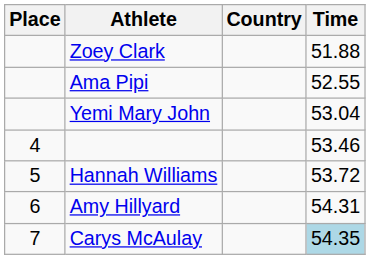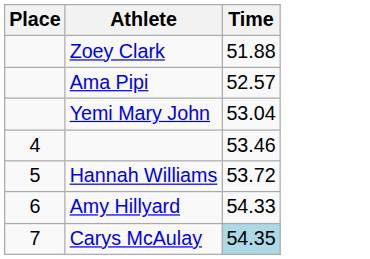 <table class="wikitable">
 <tr>
 <th>Place</th>
 <th>Athlete</th>
-<th>Country</th>
 <th>Time</th>
 </tr>
 <tr>
 <td align=center></td>
 <td><a href='#'>Zoey Clark</a></td>
-<td></td>
 <td>51.88</td>
 </tr>
 <tr>
 <td align=center></td>
 <td><a href='#'>Ama Pipi</a></td>
-<td></td>
-<td>52.55</td>
+<td>52.57</td>
 </tr>
 <tr>
 <td align=center></td>
 <td><a href='#'>Yemi Mary John</a></td>
-<td></td>
 <td>53.04</td>
 </tr>
 <tr>
 <td align=center>4</td>
-<td></td>
 <td></td>
 <td>53.46</td>
 </tr>
 <tr>
 <td align=center>5</td>
 <td><a href='#'>Hannah Williams</a></td>
-<td></td>
 <td>53.72</td>
 </tr>
 <tr>
 <td align=center>6</td>
 <td><a href='#'>Amy Hillyard</a></td>
-<td></td>
-<td>54.31</td>
+<td>54.33</td>
 </tr>
 <tr>
 <td align=center>7</td>
 <td><a href='#'>Carys McAulay</a></td>
-<td></td>
 <td style="background: lightblue;">54.35</td>
 </tr>
 </table>
